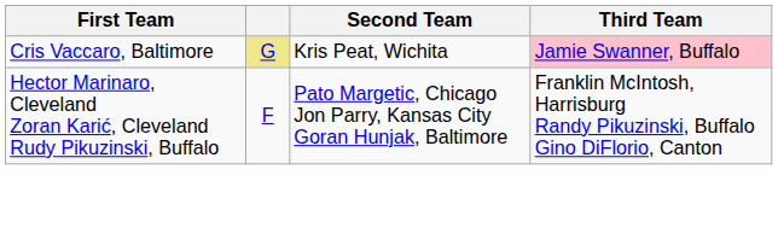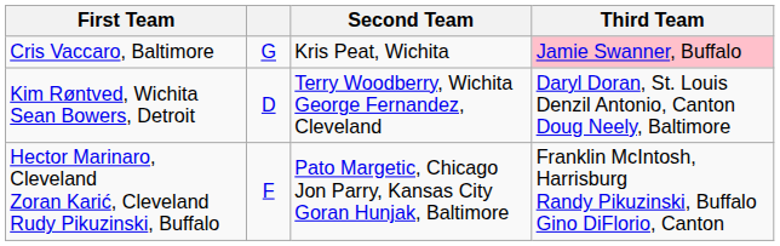 <table class="wikitable">
 <tr>
 <th width=190>First Team</th>
 <th width=28></th>
 <th width=190>Second Team</th>
 <th width=190>Third Team</th>
 </tr>
 <tr>
 <td><a href='#'>Cris Vaccaro</a>, Baltimore</td>
-<td align=center style="background: khaki;"><a href='#'>G</a></td>
+<td align=center><a href='#'>G</a></td>
 <td>Kris Peat, Wichita</td>
 <td style="background: pink;"><a href='#'>Jamie Swanner</a>, Buffalo</td>
+</tr>
+<tr>
+<td><a href='#'>Kim Røntved</a>, Wichita<br><a href='#'>Sean Bowers</a>, Detroit</td>
+<td align=center><a href='#'>D</a></td>
+<td><a href='#'>Terry Woodberry</a>, Wichita<br><a href='#'>George Fernandez</a>, Cleveland</td>
+<td><a href='#'>Daryl Doran</a>, St. Louis<br>Denzil Antonio, Canton<br><a href='#'>Doug Neely</a>, Baltimore</td>
 </tr>
 <tr>
 <td><a href='#'>Hector Marinaro</a>, Cleveland<br><a href='#'>Zoran Karić</a>, Cleveland<br><a href='#'>Rudy Pikuzinski</a>, Buffalo</td>
 <td align=center><a href='#'>F</a></td>
 <td><a href='#'>Pato Margetic</a>, Chicago<br>Jon Parry, Kansas City<br><a href='#'>Goran Hunjak</a>, Baltimore</td>
 <td>Franklin McIntosh, Harrisburg<br><a href='#'>Randy Pikuzinski</a>, Buffalo<br><a href='#'>Gino DiFlorio</a>, Canton</td>
 </tr>
 </table>
